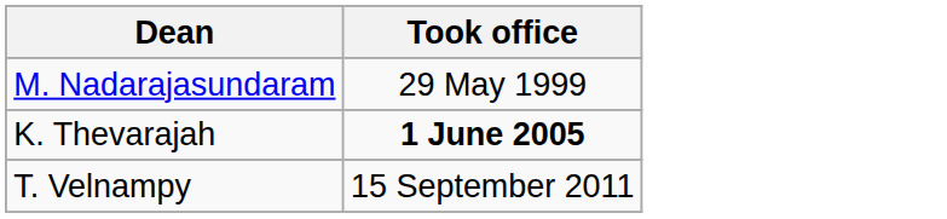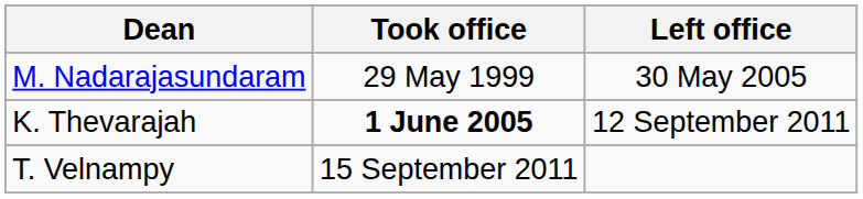 <table class="wikitable floatright" border="1" style="text-align:center; font-size:90%">
 <tr>
 <th>Dean</th>
 <th>Took office</th>
+<th>Left office</th>
 </tr>
 <tr>
 <td align=left><a href='#'>M. Nadarajasundaram</a></td>
 <td>29 May 1999</td>
+<td>30 May 2005</td>
 </tr>
 <tr>
 <td align=left>K. Thevarajah</td>
 <td><strong>1 June 2005</strong></td>
+<td>12 September 2011</td>
 </tr>
 <tr>
 <td align=left>T. Velnampy</td>
 <td>15 September 2011</td>
+<td></td>
 </tr>
 </table>
